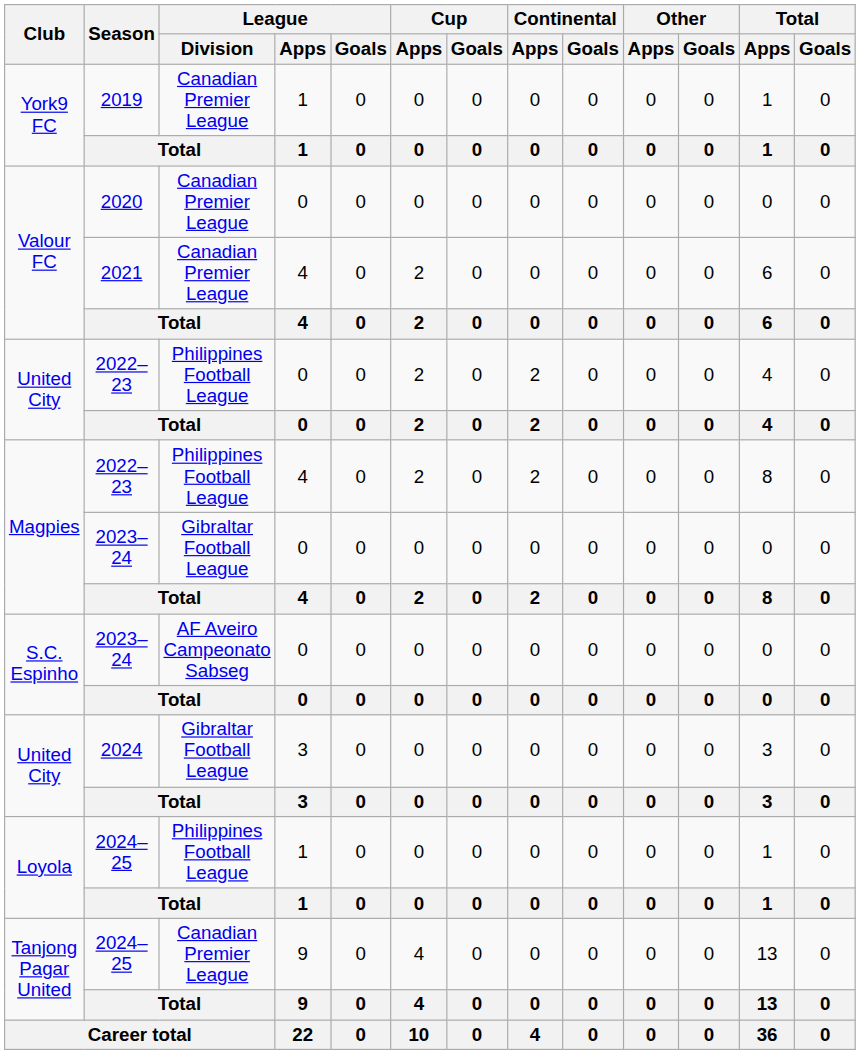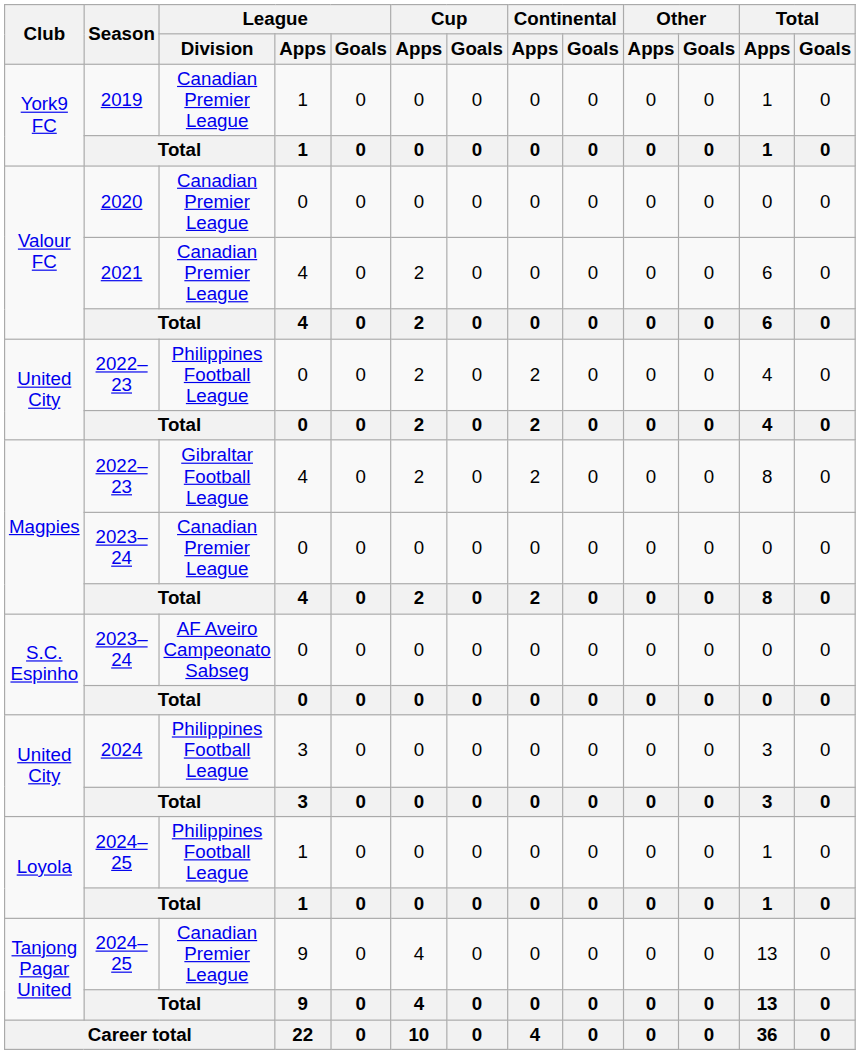 <table class="wikitable" style="text-align:center">
 <tr>
 <th rowspan="2">Club</th>
 <th rowspan="2">Season</th>
 <th colspan="3">League</th>
 <th colspan="2">Cup</th>
 <th colspan="2">Continental</th>
 <th colspan="2">Other</th>
 <th colspan="2">Total</th>
 </tr>
 <tr>
 <th>Division</th>
 <th>Apps</th>
 <th>Goals</th>
 <th>Apps</th>
 <th>Goals</th>
 <th>Apps</th>
 <th>Goals</th>
 <th>Apps</th>
 <th>Goals</th>
 <th>Apps</th>
 <th>Goals</th>
 </tr>
 <tr>
 <td rowspan="2"><a href='#'>York9 FC</a></td>
 <td><a href='#'>2019</a></td>
 <td><a href='#'>Canadian Premier League</a></td>
 <td>1</td>
 <td>0</td>
 <td>0</td>
 <td>0</td>
 <td>0</td>
 <td>0</td>
 <td>0</td>
 <td>0</td>
 <td>1</td>
 <td>0</td>
 </tr>
 <tr>
 <th colspan="2">Total</th>
 <th>1</th>
 <th>0</th>
 <th>0</th>
 <th>0</th>
 <th>0</th>
 <th>0</th>
 <th>0</th>
 <th>0</th>
 <th>1</th>
 <th>0</th>
 </tr>
 <tr>
 <td rowspan="3"><a href='#'>Valour FC</a></td>
 <td><a href='#'>2020</a></td>
 <td><a href='#'>Canadian Premier League</a></td>
 <td>0</td>
 <td>0</td>
 <td>0</td>
 <td>0</td>
 <td>0</td>
 <td>0</td>
 <td>0</td>
 <td>0</td>
 <td>0</td>
 <td>0</td>
 </tr>
 <tr>
 <td><a href='#'>2021</a></td>
 <td><a href='#'>Canadian Premier League</a></td>
 <td>4</td>
 <td>0</td>
 <td>2</td>
 <td>0</td>
 <td>0</td>
 <td>0</td>
 <td>0</td>
 <td>0</td>
 <td>6</td>
 <td>0</td>
 </tr>
 <tr>
 <th colspan="2">Total</th>
 <th>4</th>
 <th>0</th>
 <th>2</th>
 <th>0</th>
 <th>0</th>
 <th>0</th>
 <th>0</th>
 <th>0</th>
 <th>6</th>
 <th>0</th>
 </tr>
 <tr>
 <td rowspan="2"><a href='#'>United City</a></td>
 <td><a href='#'>2022–23</a></td>
 <td><a href='#'>Philippines Football League</a></td>
 <td>0</td>
 <td>0</td>
 <td>2</td>
 <td>0</td>
 <td>2</td>
 <td>0</td>
 <td>0</td>
 <td>0</td>
 <td>4</td>
 <td>0</td>
 </tr>
 <tr>
 <th colspan="2">Total</th>
 <th>0</th>
 <th>0</th>
 <th>2</th>
 <th>0</th>
 <th>2</th>
 <th>0</th>
 <th>0</th>
 <th>0</th>
 <th>4</th>
 <th>0</th>
 </tr>
 <tr>
 <td rowspan="3"><a href='#'>Magpies</a></td>
 <td><a href='#'>2022–23</a></td>
-<td><a href='#'>Philippines Football League</a></td>
+<td><a href='#'>Gibraltar Football League</a></td>
 <td>4</td>
 <td>0</td>
 <td>2</td>
 <td>0</td>
 <td>2</td>
 <td>0</td>
 <td>0</td>
 <td>0</td>
 <td>8</td>
 <td>0</td>
 </tr>
 <tr>
 <td><a href='#'>2023–24</a></td>
-<td><a href='#'>Gibraltar Football League</a></td>
+<td><a href='#'>Canadian Premier League</a></td>
 <td>0</td>
 <td>0</td>
 <td>0</td>
 <td>0</td>
 <td>0</td>
 <td>0</td>
 <td>0</td>
 <td>0</td>
 <td>0</td>
 <td>0</td>
 </tr>
 <tr>
 <th colspan="2">Total</th>
 <th>4</th>
 <th>0</th>
 <th>2</th>
 <th>0</th>
 <th>2</th>
 <th>0</th>
 <th>0</th>
 <th>0</th>
 <th>8</th>
 <th>0</th>
 </tr>
 <tr>
 <td rowspan="2"><a href='#'>S.C. Espinho</a></td>
 <td><a href='#'>2023–24</a></td>
 <td><a href='#'>AF Aveiro Campeonato Sabseg</a></td>
 <td>0</td>
 <td>0</td>
 <td>0</td>
 <td>0</td>
 <td>0</td>
 <td>0</td>
 <td>0</td>
 <td>0</td>
 <td>0</td>
 <td>0</td>
 </tr>
 <tr>
 <th colspan="2">Total</th>
 <th>0</th>
 <th>0</th>
 <th>0</th>
 <th>0</th>
 <th>0</th>
 <th>0</th>
 <th>0</th>
 <th>0</th>
 <th>0</th>
 <th>0</th>
 </tr>
 <tr>
 <td rowspan="2"><a href='#'>United City</a></td>
 <td><a href='#'>2024</a></td>
-<td><a href='#'>Gibraltar Football League</a></td>
+<td><a href='#'>Philippines Football League</a></td>
 <td>3</td>
 <td>0</td>
 <td>0</td>
 <td>0</td>
 <td>0</td>
 <td>0</td>
 <td>0</td>
 <td>0</td>
 <td>3</td>
 <td>0</td>
 </tr>
 <tr>
 <th colspan="2">Total</th>
 <th>3</th>
 <th>0</th>
 <th>0</th>
 <th>0</th>
 <th>0</th>
 <th>0</th>
 <th>0</th>
 <th>0</th>
 <th>3</th>
 <th>0</th>
 </tr>
 <tr>
 <td rowspan="2"><a href='#'>Loyola</a></td>
 <td><a href='#'>2024–25</a></td>
 <td><a href='#'>Philippines Football League</a></td>
 <td>1</td>
 <td>0</td>
 <td>0</td>
 <td>0</td>
 <td>0</td>
 <td>0</td>
 <td>0</td>
 <td>0</td>
 <td>1</td>
 <td>0</td>
 </tr>
 <tr>
 <th colspan="2">Total</th>
 <th>1</th>
 <th>0</th>
 <th>0</th>
 <th>0</th>
 <th>0</th>
 <th>0</th>
 <th>0</th>
 <th>0</th>
 <th>1</th>
 <th>0</th>
 </tr>
 <tr>
 <td rowspan="2"><a href='#'>Tanjong Pagar United</a></td>
 <td><a href='#'>2024–25</a></td>
 <td><a href='#'>Canadian Premier League</a></td>
 <td>9</td>
 <td>0</td>
 <td>4</td>
 <td>0</td>
 <td>0</td>
 <td>0</td>
 <td>0</td>
 <td>0</td>
 <td>13</td>
 <td>0</td>
 </tr>
 <tr>
 <th colspan="2">Total</th>
 <th>9</th>
 <th>0</th>
 <th>4</th>
 <th>0</th>
 <th>0</th>
 <th>0</th>
 <th>0</th>
 <th>0</th>
 <th>13</th>
 <th>0</th>
 </tr>
 <tr>
 <th colspan="3">Career total</th>
 <th>22</th>
 <th>0</th>
 <th>10</th>
 <th>0</th>
 <th>4</th>
 <th>0</th>
 <th>0</th>
 <th>0</th>
 <th>36</th>
 <th>0</th>
 </tr>
 </table>
